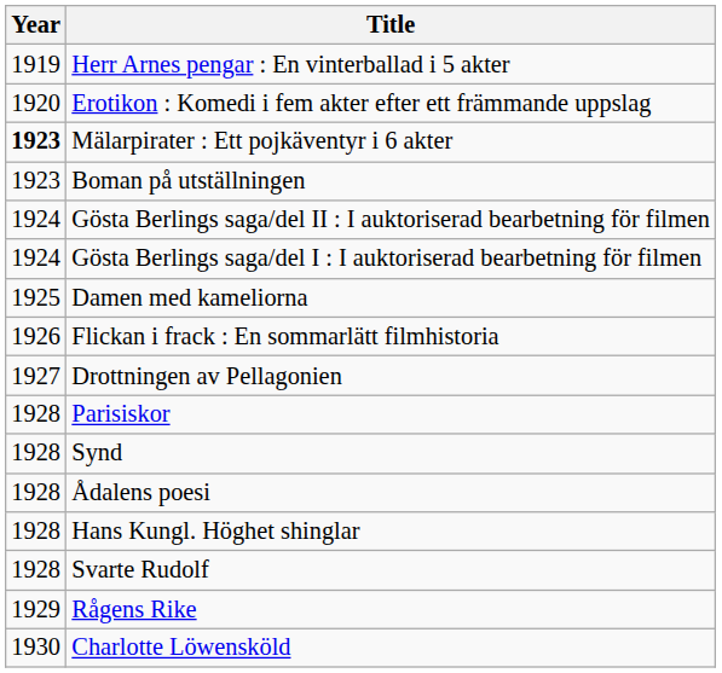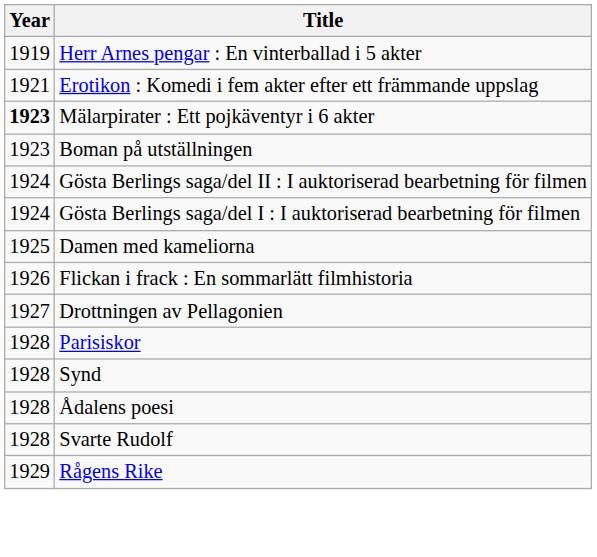 <table class="wikitable">
 <tr>
 <th>Year</th>
 <th>Title</th>
 </tr>
 <tr>
 <td>1919</td>
 <td><a href='#'>Herr Arnes pengar</a> : En vinterballad i 5 akter</td>
 </tr>
 <tr>
-<td>1920</td>
+<td>1921</td>
 <td><a href='#'>Erotikon</a> : Komedi i fem akter efter ett främmande uppslag</td>
 </tr>
 <tr>
 <td><strong>1923</strong></td>
 <td>Mälarpirater : Ett pojkäventyr i 6 akter</td>
 </tr>
 <tr>
 <td>1923</td>
 <td>Boman på utställningen</td>
 </tr>
 <tr>
 <td>1924</td>
 <td>Gösta Berlings saga/del II : I auktoriserad bearbetning för filmen</td>
 </tr>
 <tr>
 <td>1924</td>
 <td>Gösta Berlings saga/del I : I auktoriserad bearbetning för filmen</td>
 </tr>
 <tr>
 <td>1925</td>
 <td>Damen med kameliorna</td>
 </tr>
 <tr>
 <td>1926</td>
 <td>Flickan i frack : En sommarlätt filmhistoria</td>
 </tr>
 <tr>
 <td>1927</td>
 <td>Drottningen av Pellagonien</td>
 </tr>
 <tr>
 <td>1928</td>
 <td><a href='#'>Parisiskor</a></td>
 </tr>
 <tr>
 <td>1928</td>
 <td>Synd</td>
 </tr>
 <tr>
 <td>1928</td>
 <td>Ådalens poesi</td>
 </tr>
 <tr>
 <td>1928</td>
-<td>Hans Kungl. Höghet shinglar</td>
-</tr>
-<tr>
-<td>1928</td>
 <td>Svarte Rudolf</td>
 </tr>
 <tr>
 <td>1929</td>
 <td><a href='#'>Rågens Rike</a></td>
 </tr>
-<tr>
-<td>1930</td>
-<td><a href='#'>Charlotte Löwensköld</a></td>
-</tr>
 </table>
